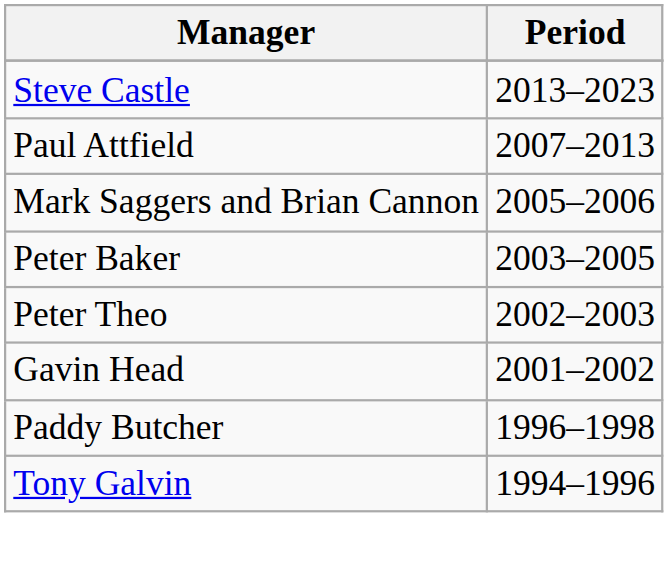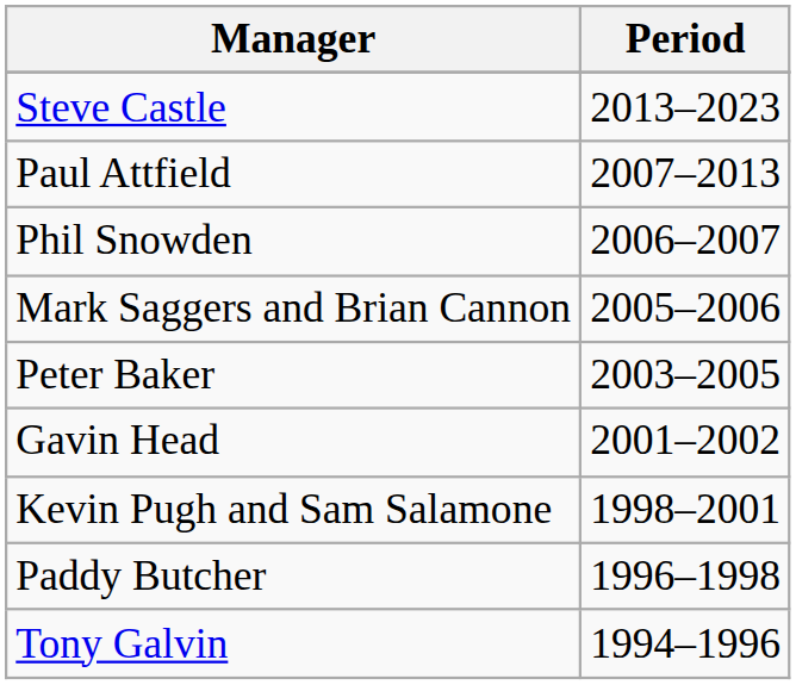 <table class="wikitable">
 <tr>
 <th>Manager</th>
 <th>Period</th>
 </tr>
 <tr>
 </tr>
 <tr>
 </tr>
 <tr>
 <td> <a href='#'>Steve Castle</a></td>
 <td align="center">2013–2023</td>
 </tr>
 <tr>
 <td> Paul Attfield</td>
 <td align="center">2007–2013</td>
 </tr>
 <tr>
+<td> Phil Snowden</td>
+<td align="center">2006–2007</td>
+</tr>
+<tr>
 <td> Mark Saggers and Brian Cannon</td>
 <td align="center">2005–2006</td>
 </tr>
 <tr>
 <td> Peter Baker</td>
 <td align="center">2003–2005</td>
 </tr>
 <tr>
-<td> Peter Theo</td>
-<td align="center">2002–2003</td>
+<td> Gavin Head</td>
+<td align="center">2001–2002</td>
 </tr>
 <tr>
-<td> Gavin Head</td>
-<td align="center">2001–2002</td>
+<td> Kevin Pugh and Sam Salamone</td>
+<td align="center">1998–2001</td>
 </tr>
 <tr>
 <td> Paddy Butcher</td>
 <td align="center">1996–1998</td>
 </tr>
 <tr>
 <td> <a href='#'>Tony Galvin</a></td>
 <td align="center">1994–1996</td>
 </tr>
 </table>
